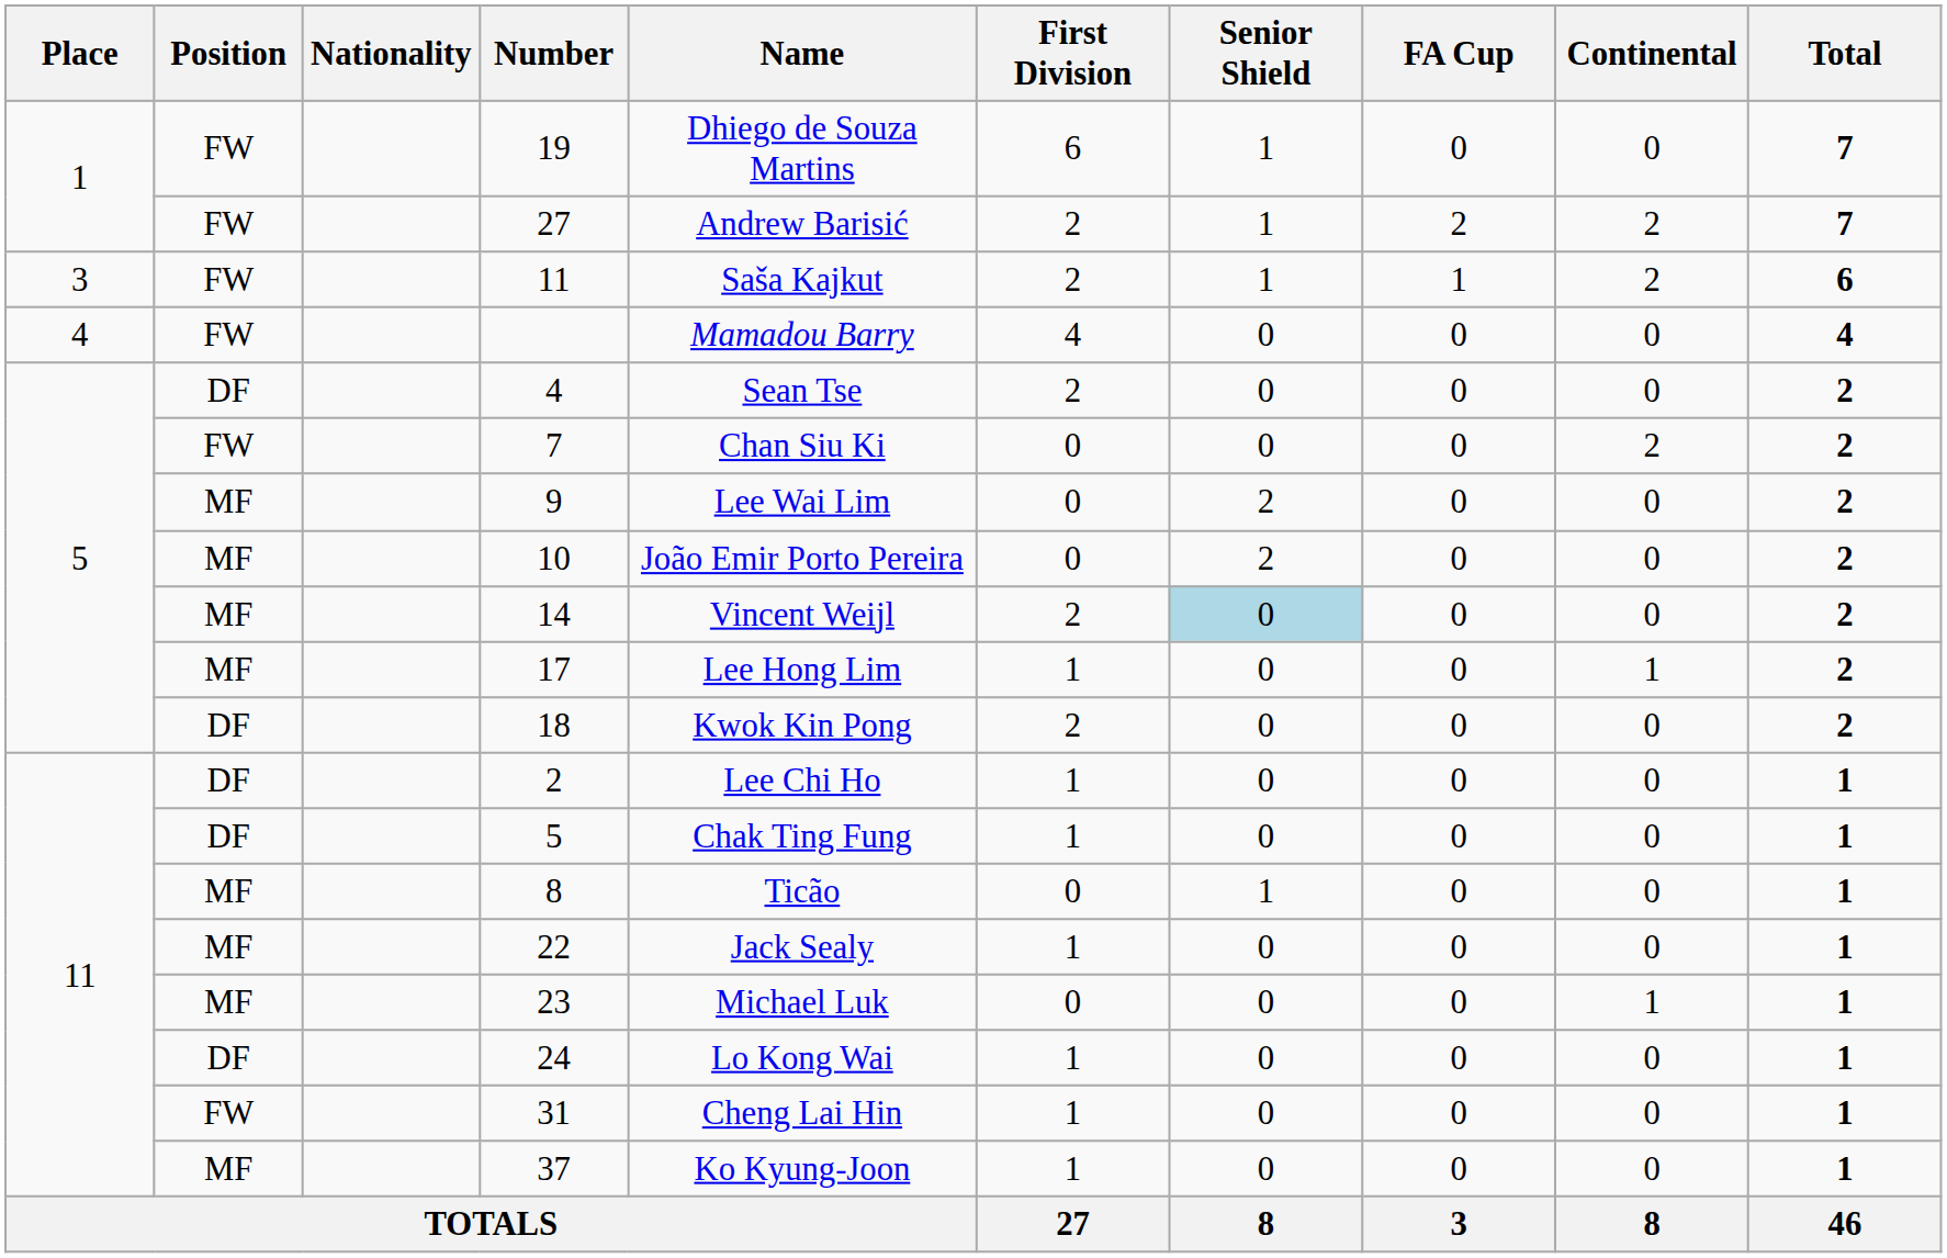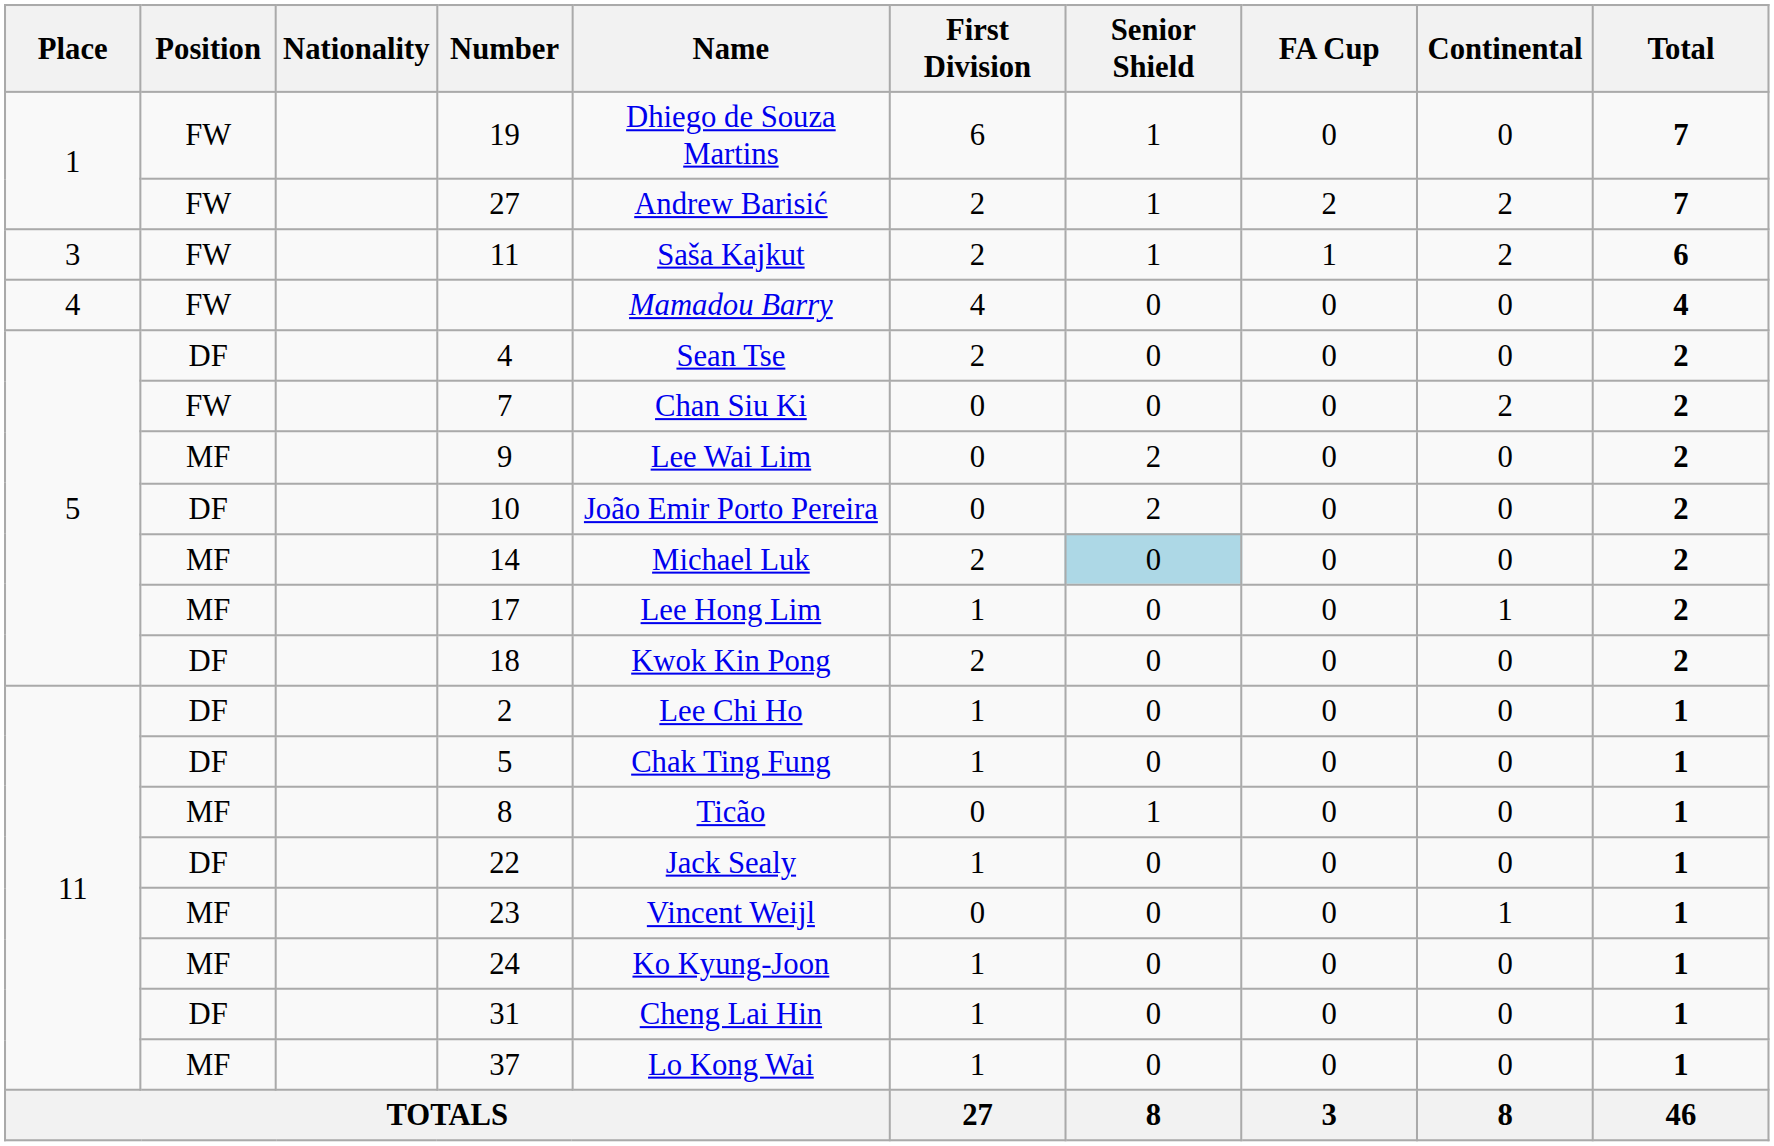 <table class="wikitable" style="font-size: 95%; text-align: center;">
 <tr>
 <th width=60>Place</th>
 <th width=60>Position</th>
 <th width=60>Nationality</th>
 <th width=60>Number</th>
 <th width=150>Name</th>
 <th width=80>First Division</th>
 <th width=80>Senior Shield</th>
 <th width=80>FA Cup</th>
 <th width=80>Continental</th>
 <th width=80><strong>Total</strong></th>
 </tr>
 <tr>
 <td rowspan=2>1</td>
 <td>FW</td>
 <td></td>
 <td>19</td>
 <td><a href='#'>Dhiego de Souza Martins</a></td>
 <td>6</td>
 <td>1</td>
 <td>0</td>
 <td>0</td>
 <td><strong>7</strong></td>
 </tr>
 <tr>
 <td>FW</td>
 <td></td>
 <td>27</td>
 <td><a href='#'>Andrew Barisić</a></td>
 <td>2</td>
 <td>1</td>
 <td>2</td>
 <td>2</td>
 <td><strong>7</strong></td>
 </tr>
 <tr>
 <td>3</td>
 <td>FW</td>
 <td></td>
 <td>11</td>
 <td><a href='#'>Saša Kajkut</a></td>
 <td>2</td>
 <td>1</td>
 <td>1</td>
 <td>2</td>
 <td><strong>6</strong></td>
 </tr>
 <tr>
 <td>4</td>
 <td>FW</td>
 <td></td>
 <td></td>
 <td><em><a href='#'>Mamadou Barry</a></em></td>
 <td>4</td>
 <td>0</td>
 <td>0</td>
 <td>0</td>
 <td><strong>4</strong></td>
 </tr>
 <tr>
 <td rowspan=7>5</td>
 <td>DF</td>
 <td></td>
 <td>4</td>
 <td><a href='#'>Sean Tse</a></td>
 <td>2</td>
 <td>0</td>
 <td>0</td>
 <td>0</td>
 <td><strong>2</strong></td>
 </tr>
 <tr>
 <td>FW</td>
 <td></td>
 <td>7</td>
 <td><a href='#'>Chan Siu Ki</a></td>
 <td>0</td>
 <td>0</td>
 <td>0</td>
 <td>2</td>
 <td><strong>2</strong></td>
 </tr>
 <tr>
 <td>MF</td>
 <td></td>
 <td>9</td>
 <td><a href='#'>Lee Wai Lim</a></td>
 <td>0</td>
 <td>2</td>
 <td>0</td>
 <td>0</td>
 <td><strong>2</strong></td>
 </tr>
 <tr>
-<td>MF</td>
+<td>DF</td>
 <td></td>
 <td>10</td>
 <td><a href='#'>João Emir Porto Pereira</a></td>
 <td>0</td>
 <td>2</td>
 <td>0</td>
 <td>0</td>
 <td><strong>2</strong></td>
 </tr>
 <tr>
 <td>MF</td>
 <td></td>
 <td>14</td>
-<td><a href='#'>Vincent Weijl</a></td>
+<td><a href='#'>Michael Luk</a></td>
 <td>2</td>
 <td style="background: lightblue;">0</td>
 <td>0</td>
 <td>0</td>
 <td><strong>2</strong></td>
 </tr>
 <tr>
 <td>MF</td>
 <td></td>
 <td>17</td>
 <td><a href='#'>Lee Hong Lim</a></td>
 <td>1</td>
 <td>0</td>
 <td>0</td>
 <td>1</td>
 <td><strong>2</strong></td>
 </tr>
 <tr>
 <td>DF</td>
 <td></td>
 <td>18</td>
 <td><a href='#'>Kwok Kin Pong</a></td>
 <td>2</td>
 <td>0</td>
 <td>0</td>
 <td>0</td>
 <td><strong>2</strong></td>
 </tr>
 <tr>
 <td rowspan=8>11</td>
 <td>DF</td>
 <td></td>
 <td>2</td>
 <td><a href='#'>Lee Chi Ho</a></td>
 <td>1</td>
 <td>0</td>
 <td>0</td>
 <td>0</td>
 <td><strong>1</strong></td>
 </tr>
 <tr>
 <td>DF</td>
 <td></td>
 <td>5</td>
 <td><a href='#'>Chak Ting Fung</a></td>
 <td>1</td>
 <td>0</td>
 <td>0</td>
 <td>0</td>
 <td><strong>1</strong></td>
 </tr>
 <tr>
 <td>MF</td>
 <td></td>
 <td>8</td>
 <td><a href='#'>Ticão</a></td>
 <td>0</td>
 <td>1</td>
 <td>0</td>
 <td>0</td>
 <td><strong>1</strong></td>
 </tr>
 <tr>
-<td>MF</td>
+<td>DF</td>
 <td></td>
 <td>22</td>
 <td><a href='#'>Jack Sealy</a></td>
 <td>1</td>
 <td>0</td>
 <td>0</td>
 <td>0</td>
 <td><strong>1</strong></td>
 </tr>
 <tr>
 <td>MF</td>
 <td></td>
 <td>23</td>
-<td><a href='#'>Michael Luk</a></td>
+<td><a href='#'>Vincent Weijl</a></td>
 <td>0</td>
 <td>0</td>
 <td>0</td>
 <td>1</td>
 <td><strong>1</strong></td>
 </tr>
 <tr>
-<td>DF</td>
+<td>MF</td>
 <td></td>
 <td>24</td>
-<td><a href='#'>Lo Kong Wai</a></td>
+<td><a href='#'>Ko Kyung-Joon</a></td>
 <td>1</td>
 <td>0</td>
 <td>0</td>
 <td>0</td>
 <td><strong>1</strong></td>
 </tr>
 <tr>
-<td>FW</td>
+<td>DF</td>
 <td></td>
 <td>31</td>
 <td><a href='#'>Cheng Lai Hin</a></td>
 <td>1</td>
 <td>0</td>
 <td>0</td>
 <td>0</td>
 <td><strong>1</strong></td>
 </tr>
 <tr>
 <td>MF</td>
 <td></td>
 <td>37</td>
-<td><a href='#'>Ko Kyung-Joon</a></td>
+<td><a href='#'>Lo Kong Wai</a></td>
 <td>1</td>
 <td>0</td>
 <td>0</td>
 <td>0</td>
 <td><strong>1</strong></td>
 </tr>
 <tr>
 <th colspan=5>TOTALS</th>
 <th>27</th>
 <th>8</th>
 <th>3</th>
 <th>8</th>
 <th>46</th>
 </tr>
 </table>
